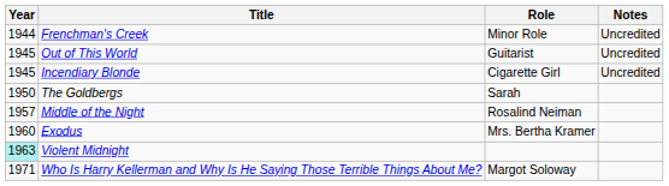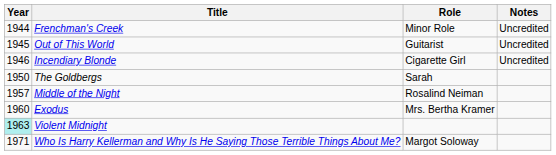 <table class="wikitable">
 <tr>
 <th>Year</th>
 <th>Title</th>
 <th>Role</th>
 <th>Notes</th>
 </tr>
 <tr>
 <td>1944</td>
 <td><em><a href='#'>Frenchman's Creek</a></em></td>
 <td>Minor Role</td>
 <td>Uncredited</td>
 </tr>
 <tr>
 <td>1945</td>
 <td><em><a href='#'>Out of This World</a></em></td>
 <td>Guitarist</td>
 <td>Uncredited</td>
 </tr>
 <tr>
-<td>1945</td>
+<td>1946</td>
 <td><em><a href='#'>Incendiary Blonde</a></em></td>
 <td>Cigarette Girl</td>
 <td>Uncredited</td>
 </tr>
 <tr>
 <td>1950</td>
 <td><em>The Goldbergs</em></td>
 <td>Sarah</td>
 <td></td>
 </tr>
 <tr>
 <td>1957</td>
 <td><em><a href='#'>Middle of the Night</a></em></td>
 <td>Rosalind Neiman</td>
 <td></td>
 </tr>
 <tr>
 <td>1960</td>
 <td><em><a href='#'>Exodus</a></em></td>
 <td>Mrs. Bertha Kramer</td>
 <td></td>
 </tr>
 <tr>
 <td style="background: paleturquoise;">1963</td>
 <td><em><a href='#'>Violent Midnight</a></em></td>
 <td></td>
 <td></td>
 </tr>
 <tr>
 <td>1971</td>
 <td><em><a href='#'>Who Is Harry Kellerman and Why Is He Saying Those Terrible Things About Me?</a></em></td>
 <td>Margot Soloway</td>
 <td></td>
 </tr>
 </table>
